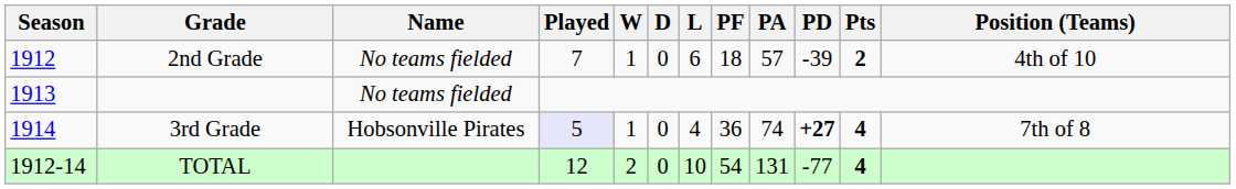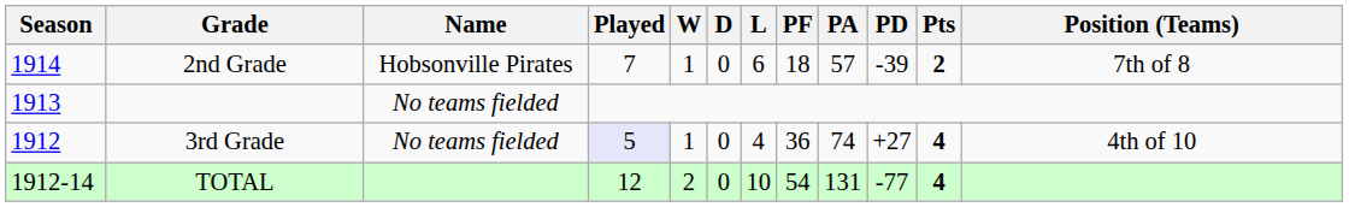 <table class="wikitable" style="text-align:center;">
 <tr>
 <th width=60>Season</th>
 <th width=180 abbr="Grade">Grade</th>
 <th width=150 abbr="Name">Name</th>
 <th width=15 abbr="Played">Played</th>
 <th width=15 abbr="Won">W</th>
 <th width=15 abbr="Drawn">D</th>
 <th width=15 abbr="Lost">L</th>
 <th width=20 abbr="Points for">PF</th>
 <th width=20 abbr="Points against">PA</th>
 <th width=20 abbr="Points difference">PD</th>
 <th width=20 abbr="Points">Pts</th>
 <th width=275>Position (Teams)</th>
 </tr>
 <tr>
-<td style="text-align:left;"><a href='#'>1912</a></td>
+<td style="text-align:left;"><a href='#'>1914</a></td>
 <td>2nd Grade</td>
-<td><em>No teams fielded</em></td>
+<td>Hobsonville Pirates</td>
 <td>7</td>
 <td>1</td>
 <td>0</td>
 <td>6</td>
 <td>18</td>
 <td>57</td>
 <td>-39</td>
 <td><strong>2</strong></td>
-<td>4th of 10</td>
+<td>7th of 8</td>
 </tr>
 <tr>
 <td style="text-align:left;"><a href='#'>1913</a></td>
 <td></td>
 <td><em>No teams fielded</em></td>
 </tr>
 <tr>
-<td style="text-align:left;"><a href='#'>1914</a></td>
+<td style="text-align:left;"><a href='#'>1912</a></td>
 <td>3rd Grade</td>
-<td>Hobsonville Pirates</td>
+<td><em>No teams fielded</em></td>
 <td style="background: lavender;">5</td>
 <td>1</td>
 <td>0</td>
 <td>4</td>
 <td>36</td>
 <td>74</td>
-<td><strong>+27</strong></td>
+<td>+27</td>
 <td><strong>4</strong></td>
-<td>7th of 8</td>
+<td>4th of 10</td>
 </tr>
 <tr style="background: #ccffcc;">
 <td style="text-align:left;">1912-14</td>
 <td>TOTAL</td>
 <td></td>
 <td>12</td>
 <td>2</td>
 <td>0</td>
 <td>10</td>
 <td>54</td>
 <td>131</td>
 <td>-77</td>
 <td><strong>4</strong></td>
 <td></td>
 </tr>
 </table>
